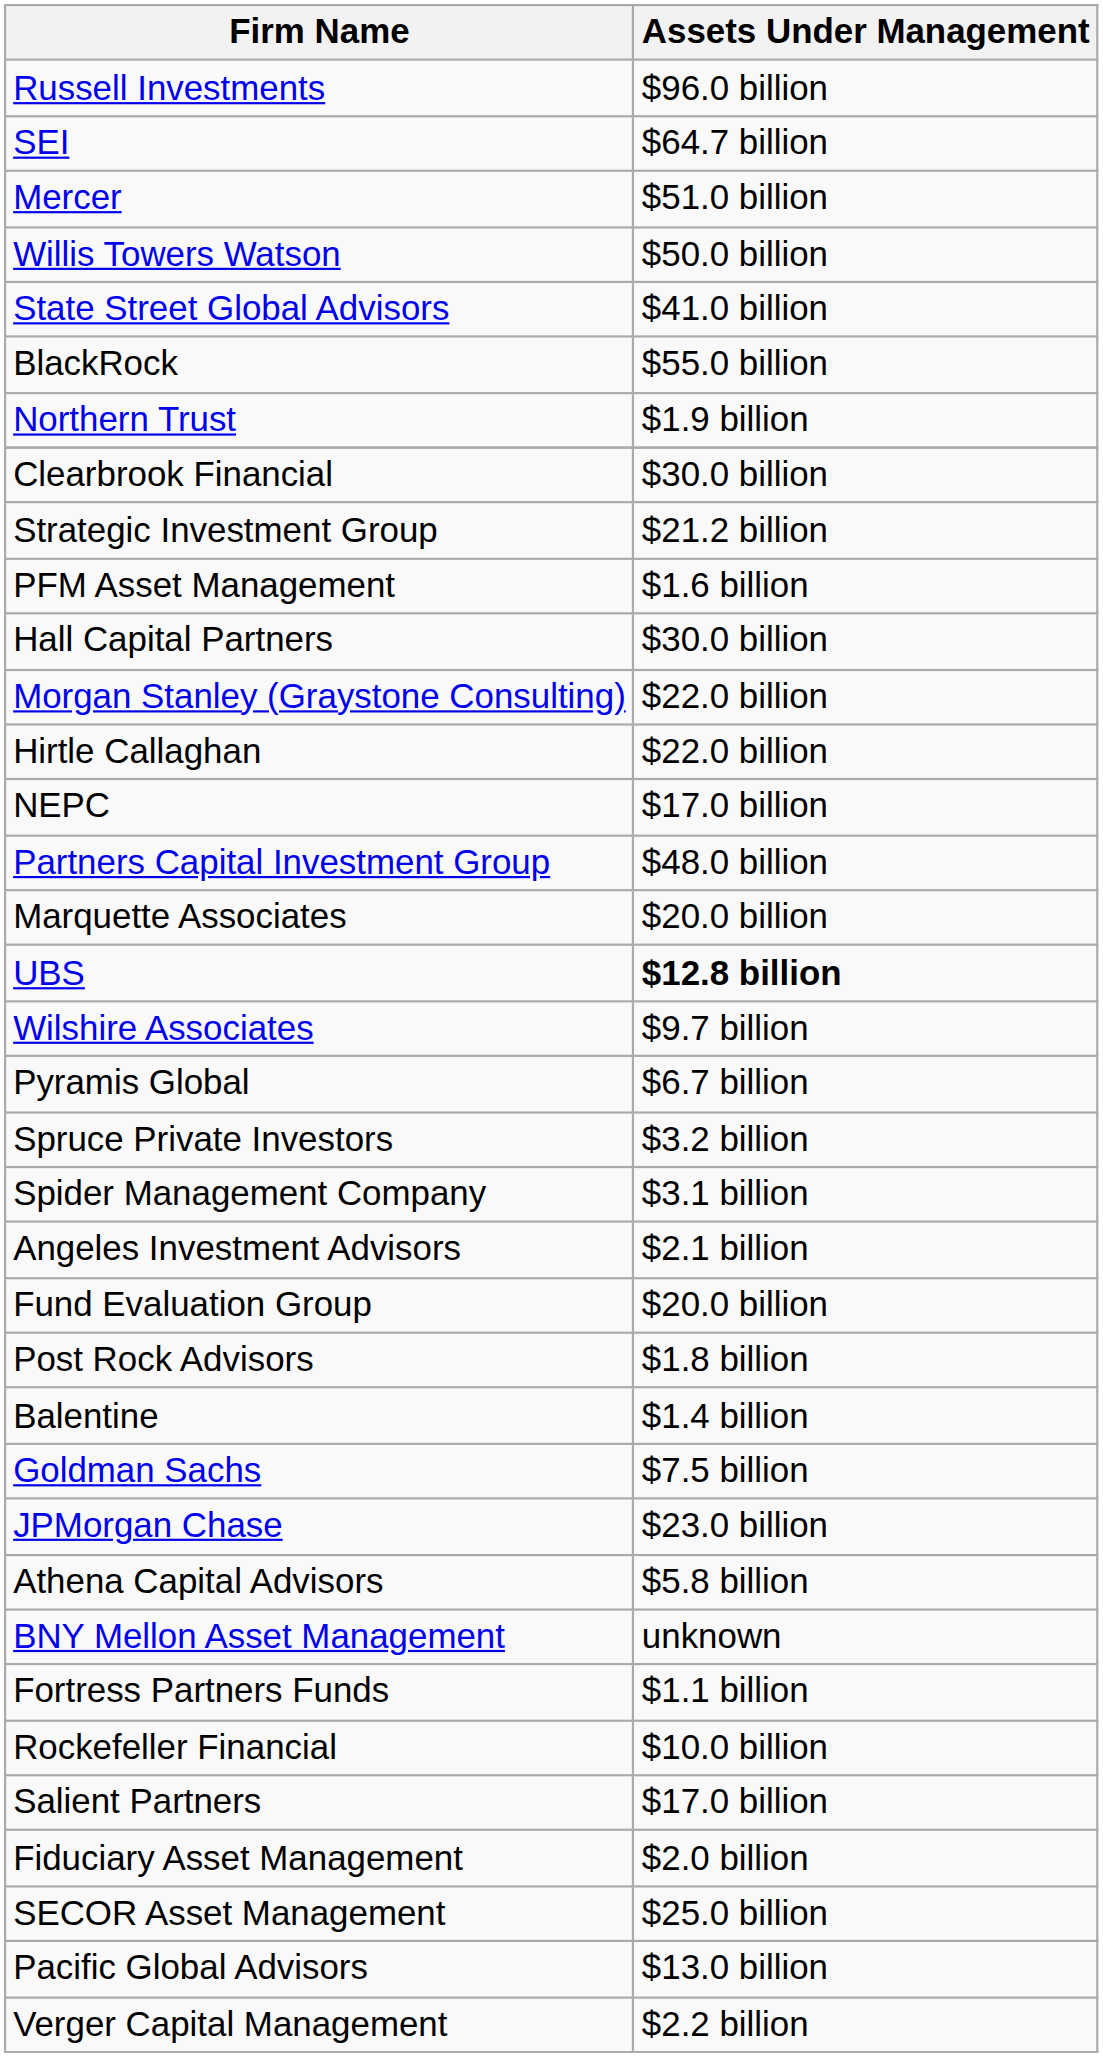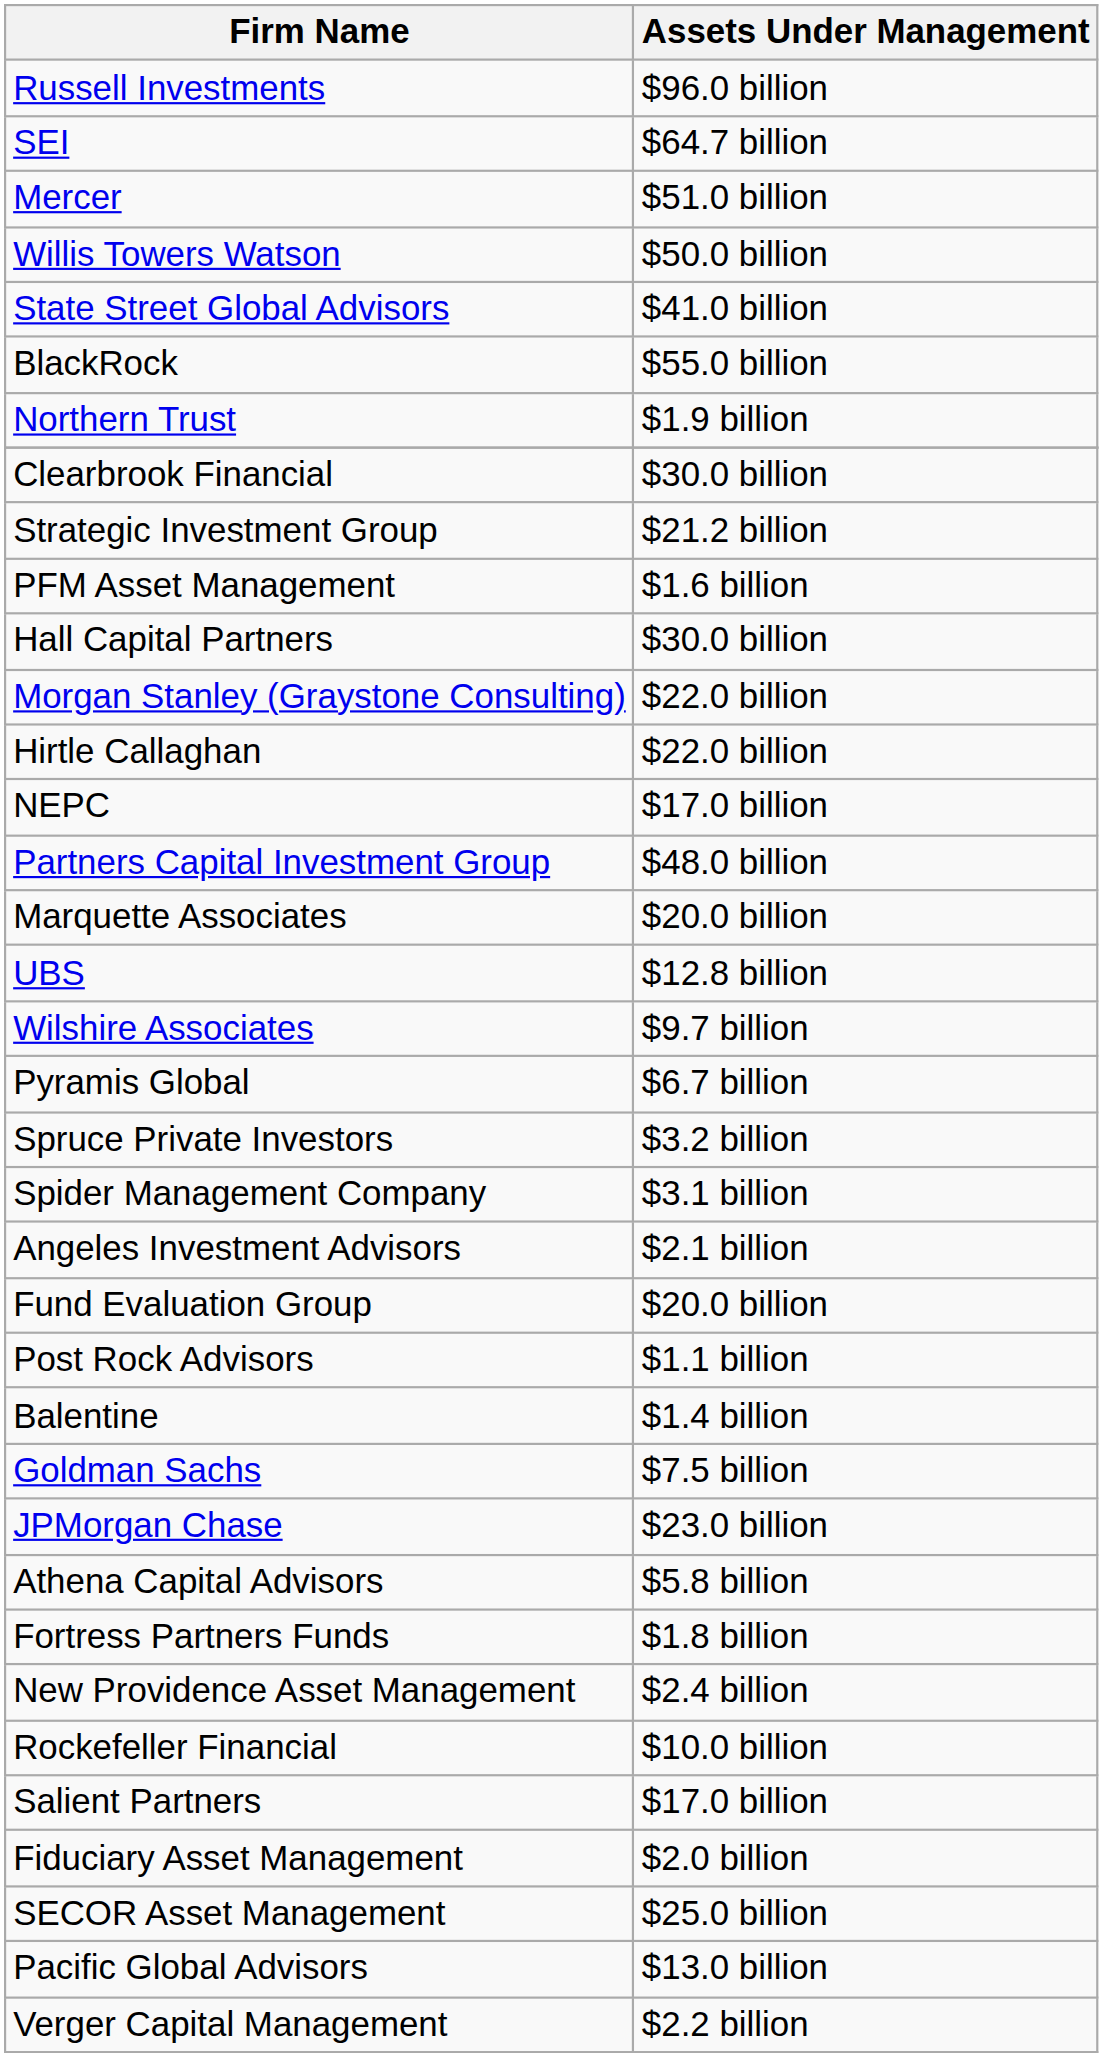 <table class="wikitable sortable">
 <tr>
 <th>Firm Name</th>
 <th>Assets Under Management</th>
 </tr>
 <tr>
 <td><a href='#'>Russell Investments</a></td>
 <td>$96.0 billion</td>
 </tr>
 <tr>
 <td><a href='#'>SEI</a></td>
 <td>$64.7 billion</td>
 </tr>
 <tr>
 <td><a href='#'>Mercer</a></td>
 <td>$51.0 billion</td>
 </tr>
 <tr>
 <td><a href='#'>Willis Towers Watson</a></td>
 <td>$50.0 billion</td>
 </tr>
 <tr>
 <td><a href='#'>State Street Global Advisors</a></td>
 <td>$41.0 billion</td>
 </tr>
 <tr>
 <td>BlackRock</td>
 <td>$55.0 billion</td>
 </tr>
 <tr>
 <td><a href='#'>Northern Trust</a></td>
 <td>$1.9 billion</td>
 </tr>
 <tr>
 </tr>
 <tr>
 <td>Clearbrook Financial</td>
 <td>$30.0 billion</td>
 </tr>
 <tr>
 <td>Strategic Investment Group</td>
 <td>$21.2 billion</td>
 </tr>
 <tr>
 <td>PFM Asset Management</td>
 <td>$1.6 billion</td>
 </tr>
 <tr>
 <td>Hall Capital Partners</td>
 <td>$30.0 billion</td>
 </tr>
 <tr>
 <td><a href='#'>Morgan Stanley (Graystone Consulting)</a></td>
 <td>$22.0 billion</td>
 </tr>
 <tr>
 <td>Hirtle Callaghan</td>
 <td>$22.0 billion</td>
 </tr>
 <tr>
 <td>NEPC</td>
 <td>$17.0 billion</td>
 </tr>
 <tr>
 <td><a href='#'>Partners Capital Investment Group</a></td>
 <td>$48.0 billion</td>
 </tr>
 <tr>
 <td>Marquette Associates</td>
 <td>$20.0 billion</td>
 </tr>
 <tr>
 <td><a href='#'>UBS</a></td>
-<td><strong>$12.8 billion</strong></td>
+<td>$12.8 billion</td>
 </tr>
 <tr>
 <td><a href='#'>Wilshire Associates</a></td>
 <td>$9.7 billion</td>
 </tr>
 <tr>
 <td>Pyramis Global</td>
 <td>$6.7 billion</td>
 </tr>
 <tr>
 <td>Spruce Private Investors</td>
 <td>$3.2 billion</td>
 </tr>
 <tr>
 <td>Spider Management Company</td>
 <td>$3.1 billion</td>
 </tr>
 <tr>
 <td>Angeles Investment Advisors</td>
 <td>$2.1 billion</td>
 </tr>
 <tr>
 <td>Fund Evaluation Group</td>
 <td>$20.0 billion</td>
 </tr>
 <tr>
 <td>Post Rock Advisors</td>
-<td>$1.8 billion</td>
+<td>$1.1 billion</td>
 </tr>
 <tr>
 <td>Balentine</td>
 <td>$1.4 billion</td>
 </tr>
 <tr>
 <td><a href='#'>Goldman Sachs</a></td>
 <td>$7.5 billion</td>
 </tr>
 <tr>
 <td><a href='#'>JPMorgan Chase</a></td>
 <td>$23.0 billion</td>
 </tr>
 <tr>
 <td>Athena Capital Advisors</td>
 <td>$5.8 billion</td>
 </tr>
 <tr>
-<td><a href='#'>BNY Mellon Asset Management</a></td>
-<td>unknown</td>
+<td>Fortress Partners Funds</td>
+<td>$1.8 billion</td>
 </tr>
 <tr>
-<td>Fortress Partners Funds</td>
-<td>$1.1 billion</td>
+<td>New Providence Asset Management</td>
+<td>$2.4 billion</td>
 </tr>
 <tr>
 <td>Rockefeller Financial</td>
 <td>$10.0 billion</td>
 </tr>
 <tr>
 <td>Salient Partners</td>
 <td>$17.0 billion</td>
 </tr>
 <tr>
 <td>Fiduciary Asset Management</td>
 <td>$2.0 billion</td>
 </tr>
 <tr>
 <td>SECOR Asset Management</td>
 <td>$25.0 billion</td>
 </tr>
 <tr>
 <td>Pacific Global Advisors</td>
 <td>$13.0 billion</td>
 </tr>
 <tr>
 <td>Verger Capital Management</td>
 <td>$2.2 billion</td>
 </tr>
 </table>
